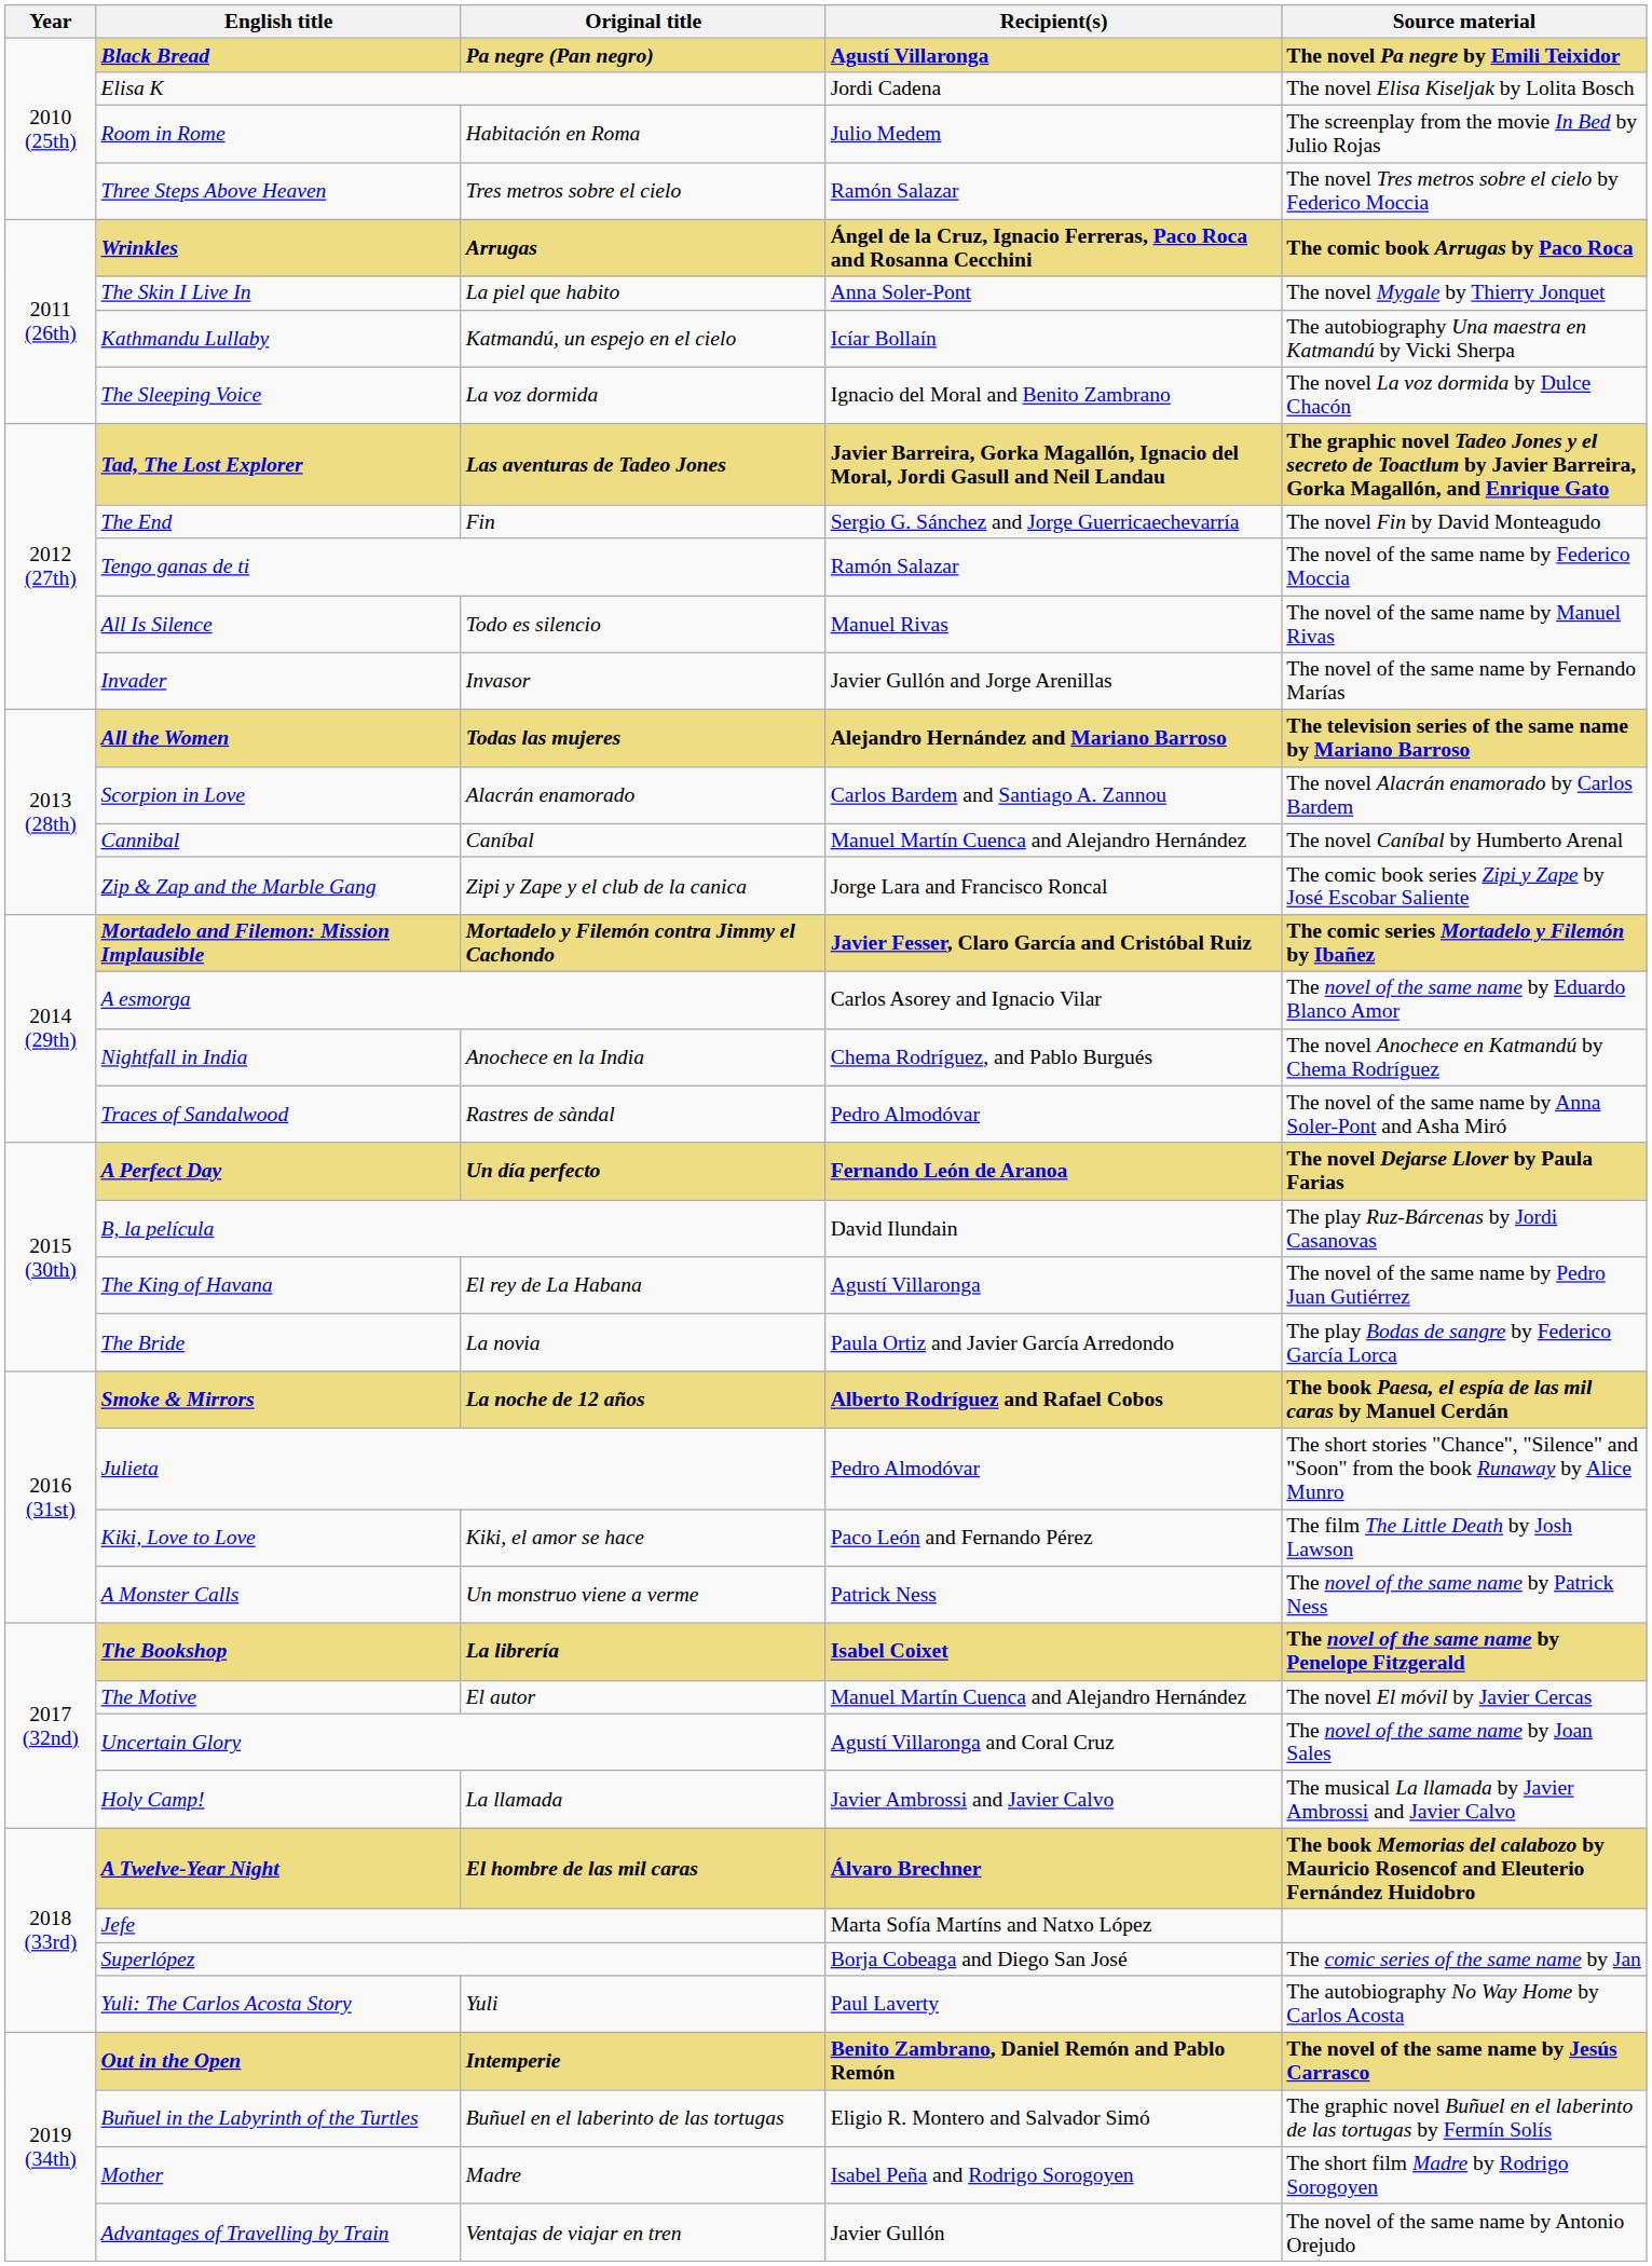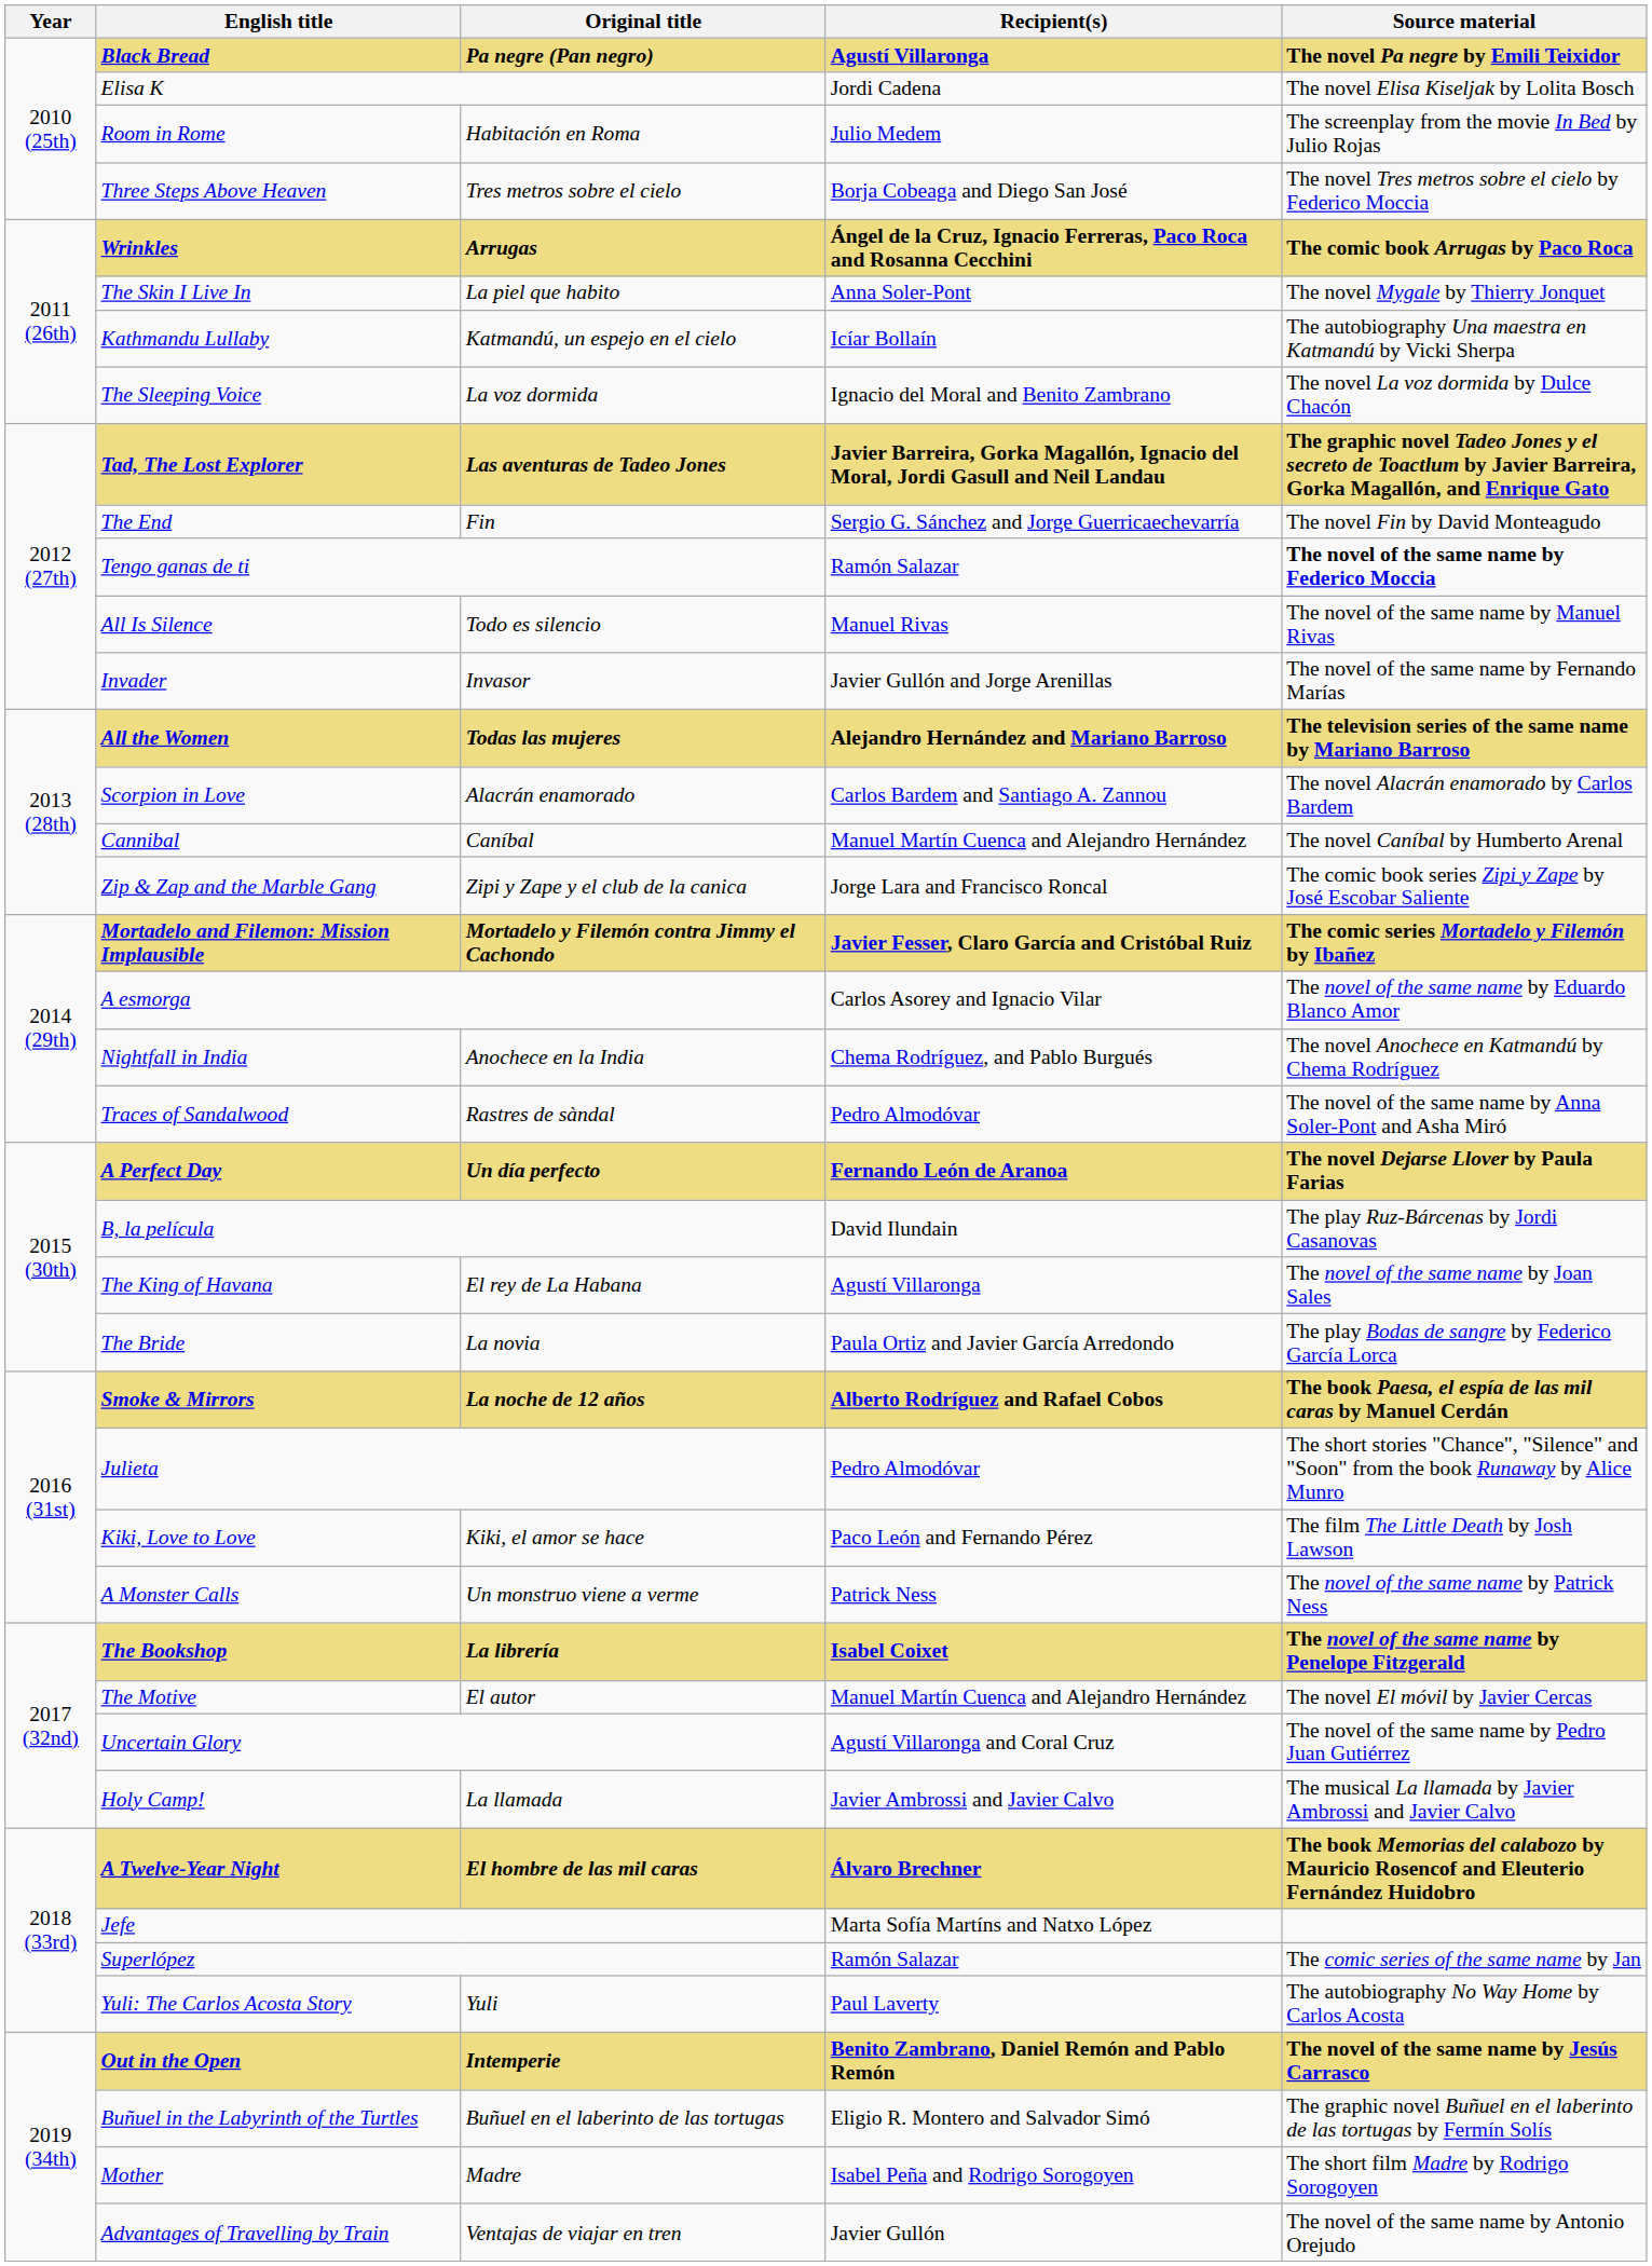 <table class="wikitable sortable" style="text-align:left;"style="width:95%">
 <tr>
 <th scope="col" style="width:5%;">Year</th>
 <th scope="col" style="width:20%;">English title</th>
 <th scope="col" style="width:20%;">Original title</th>
 <th scope="col" style="width:25%;">Recipient(s)</th>
 <th scope="col" style="width:20%;">Source material</th>
 </tr>
 <tr>
 <td rowspan="4" style="text-align:center;">2010<br><a href='#'>(25th)</a></td>
 <td style="background:#eedd82;"><strong><em><a href='#'>Black Bread</a></em></strong></td>
 <td style="background:#eedd82;"><strong><em>Pa negre (Pan negro)</em></strong></td>
 <td style="background:#eedd82;"><strong><a href='#'>Agustí Villaronga</a></strong></td>
 <td style="background:#eedd82;"><strong>The novel <em>Pa negre</em> by <a href='#'>Emili Teixidor</a></strong></td>
 </tr>
 <tr>
 <td colspan="2"><em>Elisa K</em></td>
 <td>Jordi Cadena</td>
 <td>The novel <em>Elisa Kiseljak</em> by Lolita Bosch</td>
 </tr>
 <tr>
 <td><em><a href='#'>Room in Rome</a></em></td>
 <td><em>Habitación en Roma</em></td>
 <td><a href='#'>Julio Medem</a></td>
 <td>The screenplay from the movie <em><a href='#'>In Bed</a></em> by Julio Rojas</td>
 </tr>
 <tr>
 <td><em><a href='#'>Three Steps Above Heaven</a></em></td>
 <td><em>Tres metros sobre el cielo</em></td>
-<td><a href='#'>Ramón Salazar</a></td>
+<td><a href='#'>Borja Cobeaga</a> and Diego San José</td>
 <td>The novel <em>Tres metros sobre el cielo</em> by <a href='#'>Federico Moccia</a></td>
 </tr>
 <tr>
 <td rowspan="4" style="text-align:center;">2011<br><a href='#'>(26th)</a></td>
 <td style="background:#eedd82;"><strong><em><a href='#'>Wrinkles</a></em></strong></td>
 <td style="background:#eedd82;"><strong><em>Arrugas</em></strong></td>
 <td style="background:#eedd82;"><strong>Ángel de la Cruz, Ignacio Ferreras, <a href='#'>Paco Roca</a> and Rosanna Cecchini</strong></td>
 <td style="background:#eedd82;"><strong>The comic book <em>Arrugas</em> by <a href='#'>Paco Roca</a></strong></td>
 </tr>
 <tr>
 <td><em><a href='#'>The Skin I Live In</a></em></td>
 <td><em>La piel que habito</em></td>
 <td><a href='#'>Anna Soler-Pont</a></td>
 <td>The novel <em><a href='#'>Mygale</a></em> by <a href='#'>Thierry Jonquet</a></td>
 </tr>
 <tr>
 <td><em><a href='#'>Kathmandu Lullaby</a></em></td>
 <td><em>Katmandú, un espejo en el cielo</em></td>
 <td><a href='#'>Icíar Bollaín</a></td>
 <td>The autobiography <em>Una maestra en Katmandú</em> by Vicki Sherpa</td>
 </tr>
 <tr>
 <td><em><a href='#'>The Sleeping Voice</a></em></td>
 <td><em>La voz dormida</em></td>
 <td>Ignacio del Moral and <a href='#'>Benito Zambrano</a></td>
 <td>The novel <em>La voz dormida</em> by <a href='#'>Dulce Chacón</a></td>
 </tr>
 <tr>
 <td rowspan="5" style="text-align:center;">2012<br><a href='#'>(27th)</a></td>
 <td style="background:#eedd82;"><strong><em><a href='#'>Tad, The Lost Explorer</a></em></strong></td>
 <td style="background:#eedd82;"><strong><em>Las aventuras de Tadeo Jones</em></strong></td>
 <td style="background:#eedd82;"><strong>Javier Barreira, Gorka Magallón, Ignacio del Moral, Jordi Gasull and Neil Landau</strong></td>
 <td style="background:#eedd82;"><strong>The graphic novel <em>Tadeo Jones y el secreto de Toactlum</em> by Javier Barreira, Gorka Magallón, and <a href='#'>Enrique Gato</a></strong></td>
 </tr>
 <tr>
 <td><em><a href='#'>The End</a></em></td>
 <td><em>Fin</em></td>
 <td><a href='#'>Sergio G. Sánchez</a> and <a href='#'>Jorge Guerricaechevarría</a></td>
 <td>The novel <em>Fin</em> by David Monteagudo</td>
 </tr>
 <tr>
 <td colspan="2"><em><a href='#'>Tengo ganas de ti</a></em></td>
 <td><a href='#'>Ramón Salazar</a></td>
-<td>The novel of the same name by <a href='#'>Federico Moccia</a></td>
+<td><strong>The novel of the same name by <a href='#'>Federico Moccia</a></strong></td>
 </tr>
 <tr>
 <td><em><a href='#'>All Is Silence</a></em></td>
 <td><em>Todo es silencio</em></td>
 <td><a href='#'>Manuel Rivas</a></td>
 <td>The novel of the same name by <a href='#'>Manuel Rivas</a></td>
 </tr>
 <tr>
 <td><em><a href='#'>Invader</a></em></td>
 <td><em>Invasor</em></td>
 <td>Javier Gullón and Jorge Arenillas</td>
 <td>The novel of the same name by Fernando Marías</td>
 </tr>
 <tr>
 <td rowspan="4" style="text-align:center;">2013<br><a href='#'>(28th)</a></td>
 <td style="background:#eedd82;"><strong><em><a href='#'>All the Women</a></em></strong></td>
 <td style="background:#eedd82;"><strong><em>Todas las mujeres</em></strong></td>
 <td style="background:#eedd82;"><strong>Alejandro Hernández and <a href='#'>Mariano Barroso</a></strong></td>
 <td style="background:#eedd82;"><strong>The television series of the same name by <a href='#'>Mariano Barroso</a></strong></td>
 </tr>
 <tr>
 <td><em><a href='#'>Scorpion in Love</a></em></td>
 <td><em>Alacrán enamorado</em></td>
 <td><a href='#'>Carlos Bardem</a> and <a href='#'>Santiago A. Zannou</a></td>
 <td>The novel <em>Alacrán enamorado</em> by <a href='#'>Carlos Bardem</a></td>
 </tr>
 <tr>
 <td><em><a href='#'>Cannibal</a></em></td>
 <td><em>Caníbal</em></td>
 <td><a href='#'>Manuel Martín Cuenca</a> and Alejandro Hernández</td>
 <td>The novel <em>Caníbal</em> by Humberto Arenal</td>
 </tr>
 <tr>
 <td><em><a href='#'>Zip & Zap and the Marble Gang</a></em></td>
 <td><em>Zipi y Zape y el club de la canica</em></td>
 <td>Jorge Lara and Francisco Roncal</td>
 <td>The comic book series <em><a href='#'>Zipi y Zape</a></em> by <a href='#'>José Escobar Saliente</a></td>
 </tr>
 <tr>
 <td rowspan="4" style="text-align:center;">2014<br><a href='#'>(29th)</a></td>
 <td style="background:#eedd82;"><strong><em><a href='#'>Mortadelo and Filemon: Mission Implausible</a></em></strong></td>
 <td style="background:#eedd82;"><strong><em>Mortadelo y Filemón contra Jimmy el Cachondo</em></strong></td>
 <td style="background:#eedd82;"><strong><a href='#'>Javier Fesser</a>, Claro García and Cristóbal Ruiz</strong></td>
 <td style="background:#eedd82;"><strong>The comic series <em><a href='#'>Mortadelo y Filemón</a></em> by <a href='#'>Ibañez</a></strong></td>
 </tr>
 <tr>
 <td colspan="2"><em><a href='#'>A esmorga</a></em></td>
 <td>Carlos Asorey and Ignacio Vilar</td>
 <td>The <em><a href='#'>novel of the same name</a></em> by <a href='#'>Eduardo Blanco Amor</a></td>
 </tr>
 <tr>
 <td><em><a href='#'>Nightfall in India</a></em></td>
 <td><em>Anochece en la India</em></td>
 <td><a href='#'>Chema Rodríguez</a>,  and Pablo Burgués</td>
 <td>The novel <em>Anochece en Katmandú</em> by <a href='#'>Chema Rodríguez</a></td>
 </tr>
 <tr>
 <td><em><a href='#'>Traces of Sandalwood</a></em></td>
 <td><em>Rastres de sàndal</em></td>
 <td><a href='#'>Pedro Almodóvar</a></td>
 <td>The novel of the same name by <a href='#'>Anna Soler-Pont</a> and Asha Miró</td>
 </tr>
 <tr>
 <td rowspan="4" style="text-align:center;">2015<br><a href='#'>(30th)</a></td>
 <td style="background:#eedd82;"><strong><em><a href='#'>A Perfect Day</a></em></strong></td>
 <td style="background:#eedd82;"><strong><em>Un día perfecto</em></strong></td>
 <td style="background:#eedd82;"><strong><a href='#'>Fernando León de Aranoa</a></strong></td>
 <td style="background:#eedd82;"><strong>The novel <em>Dejarse Llover</em> by Paula Farias</strong></td>
 </tr>
 <tr>
 <td colspan="2"><em><a href='#'>B, la película</a></em></td>
 <td>David Ilundain</td>
 <td>The play <em>Ruz-Bárcenas</em> by <a href='#'>Jordi Casanovas</a></td>
 </tr>
 <tr>
 <td><em><a href='#'>The King of Havana</a></em></td>
 <td><em>El rey de La Habana</em></td>
 <td><a href='#'>Agustí Villaronga</a></td>
-<td>The novel of the same name by <a href='#'>Pedro Juan Gutiérrez</a></td>
+<td>The <em><a href='#'>novel of the same name</a></em> by <a href='#'>Joan Sales</a></td>
 </tr>
 <tr>
 <td><em><a href='#'>The Bride</a></em></td>
 <td><em>La novia</em></td>
 <td><a href='#'>Paula Ortiz</a> and Javier García Arredondo</td>
 <td>The play <em><a href='#'>Bodas de sangre</a></em> by <a href='#'>Federico García Lorca</a></td>
 </tr>
 <tr>
 <td rowspan="4" style="text-align:center;">2016<br><a href='#'>(31st)</a></td>
 <td style="background:#eedd82;"><strong><em><a href='#'>Smoke & Mirrors</a></em></strong></td>
 <td style="background:#eedd82;"><strong><em>La noche de 12 años</em></strong></td>
 <td style="background:#eedd82;"><strong><a href='#'>Alberto Rodríguez</a> and Rafael Cobos</strong></td>
 <td style="background:#eedd82;"><strong>The book <em>Paesa, el espía de las mil caras</em> by Manuel Cerdán</strong></td>
 </tr>
 <tr>
 <td colspan="2"><em><a href='#'>Julieta</a></em></td>
 <td><a href='#'>Pedro Almodóvar</a></td>
 <td>The short stories "Chance", "Silence" and "Soon" from the book <em><a href='#'>Runaway</a></em> by <a href='#'>Alice Munro</a></td>
 </tr>
 <tr>
 <td><em><a href='#'>Kiki, Love to Love</a></em></td>
 <td><em>Kiki, el amor se hace</em></td>
 <td><a href='#'>Paco León</a> and Fernando Pérez</td>
 <td>The film <em><a href='#'>The Little Death</a></em> by <a href='#'>Josh Lawson</a></td>
 </tr>
 <tr>
 <td><em><a href='#'>A Monster Calls</a></em></td>
 <td><em>Un monstruo viene a verme</em></td>
 <td><a href='#'>Patrick Ness</a></td>
 <td>The <em><a href='#'>novel of the same name</a></em> by <a href='#'>Patrick Ness</a></td>
 </tr>
 <tr>
 <td rowspan="4" style="text-align:center;">2017<br><a href='#'>(32nd)</a><br></td>
 <td style="background:#eedd82;"><strong><em><a href='#'>The Bookshop</a></em></strong></td>
 <td style="background:#eedd82;"><strong><em>La librería</em></strong></td>
 <td style="background:#eedd82;"><strong><a href='#'>Isabel Coixet</a></strong></td>
 <td style="background:#eedd82;"><strong>The <em><a href='#'>novel of the same name</a></em> by <a href='#'>Penelope Fitzgerald</a></strong></td>
 </tr>
 <tr>
 <td><em><a href='#'>The Motive</a></em></td>
 <td><em>El autor</em></td>
 <td><a href='#'>Manuel Martín Cuenca</a> and Alejandro Hernández</td>
 <td>The novel <em>El móvil</em> by <a href='#'>Javier Cercas</a></td>
 </tr>
 <tr>
 <td colspan="2"><em><a href='#'>Uncertain Glory</a></em></td>
 <td><a href='#'>Agustí Villaronga</a> and Coral Cruz</td>
-<td>The <em><a href='#'>novel of the same name</a></em> by <a href='#'>Joan Sales</a></td>
+<td>The novel of the same name by <a href='#'>Pedro Juan Gutiérrez</a></td>
 </tr>
 <tr>
 <td><em><a href='#'>Holy Camp!</a></em></td>
 <td><em>La llamada</em></td>
 <td><a href='#'>Javier Ambrossi</a> and <a href='#'>Javier Calvo</a></td>
 <td>The musical <em>La llamada</em> by <a href='#'>Javier Ambrossi</a> and <a href='#'>Javier Calvo</a></td>
 </tr>
 <tr>
 <td rowspan="4" style="text-align:center;">2018<br><a href='#'>(33rd)</a><br></td>
 <td style="background:#eedd82;"><strong><em><a href='#'>A Twelve-Year Night</a></em></strong></td>
 <td style="background:#eedd82;"><strong><em>El hombre de las mil caras</em></strong></td>
 <td style="background:#eedd82;"><strong><a href='#'>Álvaro Brechner</a></strong></td>
 <td style="background:#eedd82;"><strong>The book <em>Memorias del calabozo</em> by Mauricio Rosencof and Eleuterio Fernández Huidobro</strong></td>
 </tr>
 <tr>
 <td colspan="2"><em><a href='#'>Jefe</a></em></td>
 <td>Marta Sofía Martíns and Natxo López</td>
 <td></td>
 </tr>
 <tr>
 <td colspan="2"><em><a href='#'>Superlópez</a></em></td>
-<td><a href='#'>Borja Cobeaga</a> and Diego San José</td>
+<td><a href='#'>Ramón Salazar</a></td>
 <td>The <em><a href='#'>comic series of the same name</a></em> by <a href='#'>Jan</a></td>
 </tr>
 <tr>
 <td><em><a href='#'>Yuli: The Carlos Acosta Story</a></em></td>
 <td><em>Yuli</em></td>
 <td><a href='#'>Paul Laverty</a></td>
 <td>The autobiography <em>No Way Home</em> by <a href='#'>Carlos Acosta</a></td>
 </tr>
 <tr>
 <td rowspan="4" style="text-align:center;">2019<br><a href='#'>(34th)</a><br></td>
 <td style="background:#eedd82;"><strong><em><a href='#'>Out in the Open</a></em></strong></td>
 <td style="background:#eedd82;"><strong><em>Intemperie</em></strong></td>
 <td style="background:#eedd82;"><strong><a href='#'>Benito Zambrano</a>, Daniel Remón and Pablo Remón</strong></td>
 <td style="background:#eedd82;"><strong>The novel of the same name by <a href='#'>Jesús Carrasco</a></strong></td>
 </tr>
 <tr>
 <td><em><a href='#'>Buñuel in the Labyrinth of the Turtles</a></em></td>
 <td><em>Buñuel en el laberinto de las tortugas</em></td>
 <td>Eligio R. Montero and Salvador Simó</td>
 <td>The graphic novel <em>Buñuel en el laberinto de las tortugas</em> by <a href='#'>Fermín Solís</a></td>
 </tr>
 <tr>
 <td><em><a href='#'>Mother</a></em></td>
 <td><em>Madre</em></td>
 <td><a href='#'>Isabel Peña</a> and <a href='#'>Rodrigo Sorogoyen</a></td>
 <td>The short film <em><a href='#'>Madre</a></em> by <a href='#'>Rodrigo Sorogoyen</a></td>
 </tr>
 <tr>
 <td><em><a href='#'>Advantages of Travelling by Train</a></em></td>
 <td><em>Ventajas de viajar en tren</em></td>
 <td>Javier Gullón</td>
 <td>The novel of the same name by Antonio Orejudo</td>
 </tr>
 <tr>
 </tr>
 </table>
